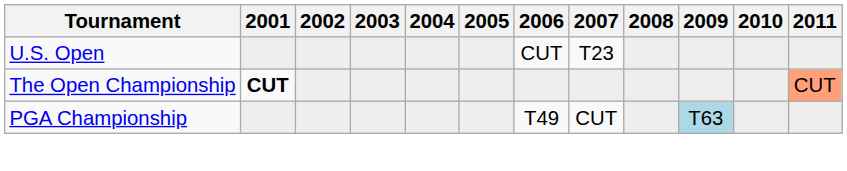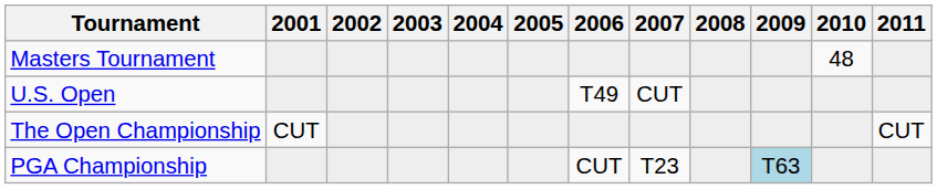 <table class="wikitable" style="font-size:95%;text-align:center;">
 <tr>
 <th>Tournament</th>
 <th>2001</th>
 <th>2002</th>
 <th>2003</th>
 <th>2004</th>
 <th>2005</th>
 <th>2006</th>
 <th>2007</th>
 <th>2008</th>
 <th>2009</th>
 <th>2010</th>
 <th>2011</th>
 </tr>
 <tr>
-<td align=left><a href='#'>U.S. Open</a></td>
-<td style="background:#eeeeee;"></td>
-<td style="background:#eeeeee;"></td>
-<td style="background:#eeeeee;"></td>
-<td style="background:#eeeeee;"></td>
-<td style="background:#eeeeee;"></td>
-<td>CUT</td>
-<td>T23</td>
-<td style="background:#eeeeee;"></td>
-<td style="background:#eeeeee;"></td>
-<td style="background:#eeeeee;"></td>
-<td style="background:#eeeeee;"></td>
-</tr>
-<tr>
-<td align=left><a href='#'>The Open Championship</a></td>
-<td><strong>CUT</strong></td>
+<td align=left><a href='#'>Masters Tournament</a></td>
 <td style="background:#eeeeee;"></td>
 <td style="background:#eeeeee;"></td>
 <td style="background:#eeeeee;"></td>
 <td style="background:#eeeeee;"></td>
 <td style="background:#eeeeee;"></td>
 <td style="background:#eeeeee;"></td>
 <td style="background:#eeeeee;"></td>
 <td style="background:#eeeeee;"></td>
 <td style="background:#eeeeee;"></td>
-<td style="background: lightsalmon;">CUT</td>
+<td>48</td>
+<td style="background:#eeeeee;"></td>
+</tr>
+<tr>
+<td align=left><a href='#'>U.S. Open</a></td>
+<td style="background:#eeeeee;"></td>
+<td style="background:#eeeeee;"></td>
+<td style="background:#eeeeee;"></td>
+<td style="background:#eeeeee;"></td>
+<td style="background:#eeeeee;"></td>
+<td>T49</td>
+<td>CUT</td>
+<td style="background:#eeeeee;"></td>
+<td style="background:#eeeeee;"></td>
+<td style="background:#eeeeee;"></td>
+<td style="background:#eeeeee;"></td>
+</tr>
+<tr>
+<td align=left><a href='#'>The Open Championship</a></td>
+<td>CUT</td>
+<td style="background:#eeeeee;"></td>
+<td style="background:#eeeeee;"></td>
+<td style="background:#eeeeee;"></td>
+<td style="background:#eeeeee;"></td>
+<td style="background:#eeeeee;"></td>
+<td style="background:#eeeeee;"></td>
+<td style="background:#eeeeee;"></td>
+<td style="background:#eeeeee;"></td>
+<td style="background:#eeeeee;"></td>
+<td>CUT</td>
 </tr>
 <tr>
 <td align=left><a href='#'>PGA Championship</a></td>
 <td style="background:#eeeeee;"></td>
 <td style="background:#eeeeee;"></td>
 <td style="background:#eeeeee;"></td>
 <td style="background:#eeeeee;"></td>
 <td style="background:#eeeeee;"></td>
-<td>T49</td>
 <td>CUT</td>
+<td>T23</td>
 <td style="background:#eeeeee;"></td>
 <td style="background: lightblue;">T63</td>
 <td style="background:#eeeeee;"></td>
 <td style="background:#eeeeee;"></td>
 </tr>
 </table>
